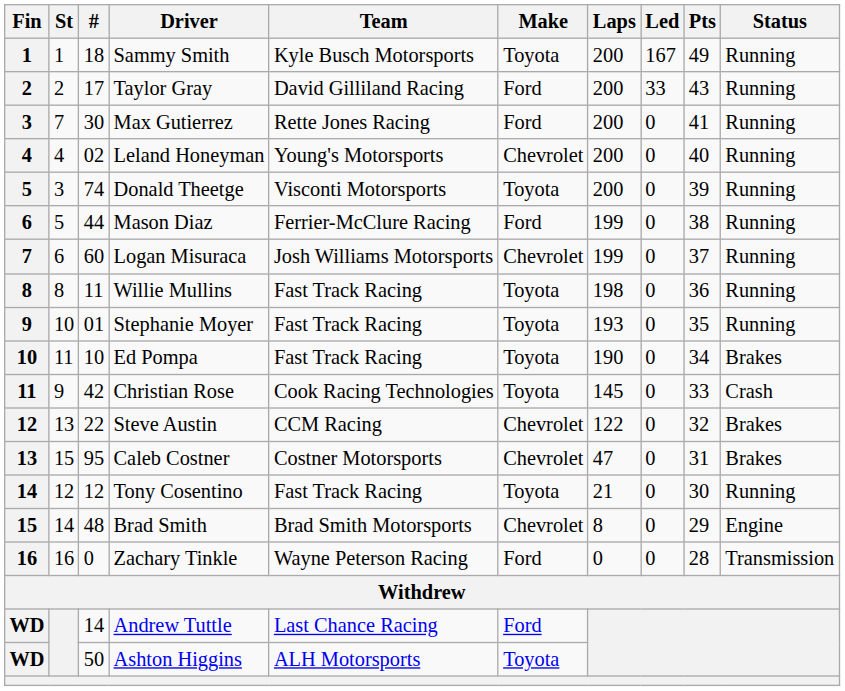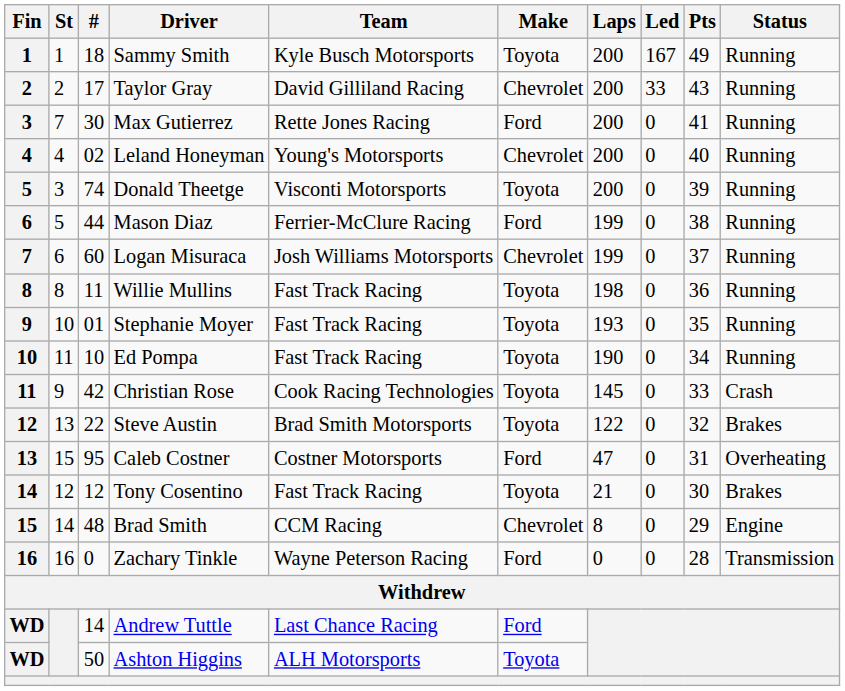 <table class="wikitable sortable" style="font-size:95%">
 <tr>
 <th>Fin</th>
 <th>St</th>
 <th>#</th>
 <th>Driver</th>
 <th>Team</th>
 <th>Make</th>
 <th>Laps</th>
 <th>Led</th>
 <th>Pts</th>
 <th>Status</th>
 </tr>
 <tr>
 <th>1</th>
 <td>1</td>
 <td>18</td>
 <td>Sammy Smith</td>
 <td>Kyle Busch Motorsports</td>
 <td>Toyota</td>
 <td>200</td>
 <td>167</td>
 <td>49</td>
 <td>Running</td>
 </tr>
 <tr>
 <th>2</th>
 <td>2</td>
 <td>17</td>
 <td>Taylor Gray</td>
 <td>David Gilliland Racing</td>
-<td>Ford</td>
+<td>Chevrolet</td>
 <td>200</td>
 <td>33</td>
 <td>43</td>
 <td>Running</td>
 </tr>
 <tr>
 <th>3</th>
 <td>7</td>
 <td>30</td>
 <td>Max Gutierrez</td>
 <td>Rette Jones Racing</td>
 <td>Ford</td>
 <td>200</td>
 <td>0</td>
 <td>41</td>
 <td>Running</td>
 </tr>
 <tr>
 <th>4</th>
 <td>4</td>
 <td>02</td>
 <td>Leland Honeyman</td>
 <td>Young's Motorsports</td>
 <td>Chevrolet</td>
 <td>200</td>
 <td>0</td>
 <td>40</td>
 <td>Running</td>
 </tr>
 <tr>
 <th>5</th>
 <td>3</td>
 <td>74</td>
 <td>Donald Theetge</td>
 <td>Visconti Motorsports</td>
 <td>Toyota</td>
 <td>200</td>
 <td>0</td>
 <td>39</td>
 <td>Running</td>
 </tr>
 <tr>
 <th>6</th>
 <td>5</td>
 <td>44</td>
 <td>Mason Diaz</td>
 <td>Ferrier-McClure Racing</td>
 <td>Ford</td>
 <td>199</td>
 <td>0</td>
 <td>38</td>
 <td>Running</td>
 </tr>
 <tr>
 <th>7</th>
 <td>6</td>
 <td>60</td>
 <td>Logan Misuraca</td>
 <td>Josh Williams Motorsports</td>
 <td>Chevrolet</td>
 <td>199</td>
 <td>0</td>
 <td>37</td>
 <td>Running</td>
 </tr>
 <tr>
 <th>8</th>
 <td>8</td>
 <td>11</td>
 <td>Willie Mullins</td>
 <td>Fast Track Racing</td>
 <td>Toyota</td>
 <td>198</td>
 <td>0</td>
 <td>36</td>
 <td>Running</td>
 </tr>
 <tr>
 <th>9</th>
 <td>10</td>
 <td>01</td>
 <td>Stephanie Moyer</td>
 <td>Fast Track Racing</td>
 <td>Toyota</td>
 <td>193</td>
 <td>0</td>
 <td>35</td>
 <td>Running</td>
 </tr>
 <tr>
 <th>10</th>
 <td>11</td>
 <td>10</td>
 <td>Ed Pompa</td>
 <td>Fast Track Racing</td>
 <td>Toyota</td>
 <td>190</td>
 <td>0</td>
 <td>34</td>
-<td>Brakes</td>
+<td>Running</td>
 </tr>
 <tr>
 <th>11</th>
 <td>9</td>
 <td>42</td>
 <td>Christian Rose</td>
 <td>Cook Racing Technologies</td>
 <td>Toyota</td>
 <td>145</td>
 <td>0</td>
 <td>33</td>
 <td>Crash</td>
 </tr>
 <tr>
 <th>12</th>
 <td>13</td>
 <td>22</td>
 <td>Steve Austin</td>
-<td>CCM Racing</td>
-<td>Chevrolet</td>
+<td>Brad Smith Motorsports</td>
+<td>Toyota</td>
 <td>122</td>
 <td>0</td>
 <td>32</td>
 <td>Brakes</td>
 </tr>
 <tr>
 <th>13</th>
 <td>15</td>
 <td>95</td>
 <td>Caleb Costner</td>
 <td>Costner Motorsports</td>
-<td>Chevrolet</td>
+<td>Ford</td>
 <td>47</td>
 <td>0</td>
 <td>31</td>
-<td>Brakes</td>
+<td>Overheating</td>
 </tr>
 <tr>
 <th>14</th>
 <td>12</td>
 <td>12</td>
 <td>Tony Cosentino</td>
 <td>Fast Track Racing</td>
 <td>Toyota</td>
 <td>21</td>
 <td>0</td>
 <td>30</td>
-<td>Running</td>
+<td>Brakes</td>
 </tr>
 <tr>
 <th>15</th>
 <td>14</td>
 <td>48</td>
 <td>Brad Smith</td>
-<td>Brad Smith Motorsports</td>
+<td>CCM Racing</td>
 <td>Chevrolet</td>
 <td>8</td>
 <td>0</td>
 <td>29</td>
 <td>Engine</td>
 </tr>
 <tr>
 <th>16</th>
 <td>16</td>
 <td>0</td>
 <td>Zachary Tinkle</td>
 <td>Wayne Peterson Racing</td>
 <td>Ford</td>
 <td>0</td>
 <td>0</td>
 <td>28</td>
 <td>Transmission</td>
 </tr>
 <tr>
 <th colspan="10">Withdrew</th>
 </tr>
 <tr>
 <th>WD</th>
 <th rowspan="2"></th>
 <td>14</td>
 <td><a href='#'>Andrew Tuttle</a></td>
 <td><a href='#'>Last Chance Racing</a></td>
 <td><a href='#'>Ford</a></td>
 <th colspan="4" rowspan="2"></th>
 </tr>
 <tr>
 <th>WD</th>
 <td>50</td>
 <td><a href='#'>Ashton Higgins</a></td>
 <td><a href='#'>ALH Motorsports</a></td>
 <td><a href='#'>Toyota</a></td>
 </tr>
 <tr>
 <th colspan="11"></th>
 </tr>
 </table>
